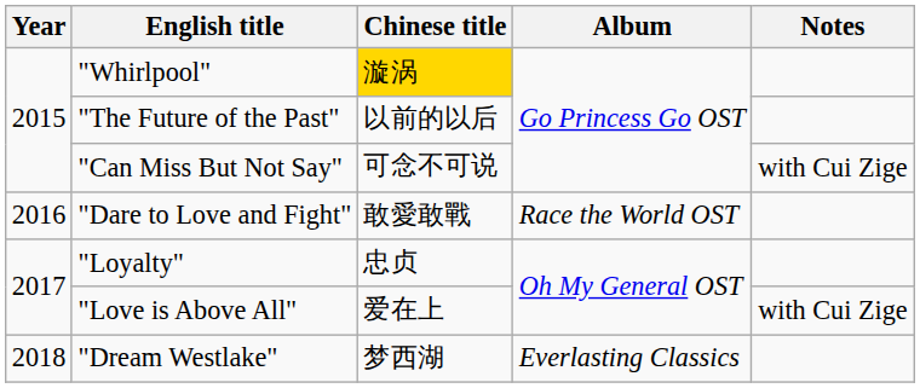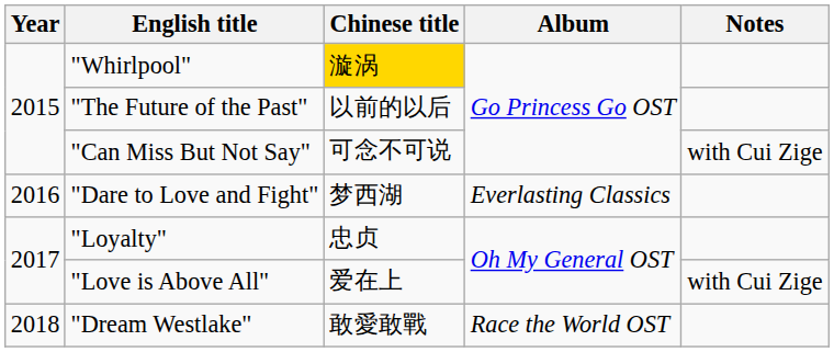 <table class="wikitable sortable">
 <tr>
 <th>Year</th>
 <th>English title</th>
 <th>Chinese title</th>
 <th>Album</th>
 <th class="unsortable">Notes</th>
 </tr>
 <tr>
 <td rowspan=3>2015</td>
 <td>"Whirlpool"</td>
 <td style="background: gold;">漩涡</td>
 <td rowspan=3><em><a href='#'>Go Princess Go</a> OST</em></td>
 <td></td>
 </tr>
 <tr>
 <td>"The Future of the Past"</td>
 <td>以前的以后</td>
 <td></td>
 </tr>
 <tr>
 <td>"Can Miss But Not Say"</td>
 <td>可念不可说</td>
 <td>with Cui Zige</td>
 </tr>
 <tr>
 <td>2016</td>
 <td>"Dare to Love and Fight"</td>
-<td>敢愛敢戰</td>
-<td><em>Race the World OST</em></td>
+<td>梦西湖</td>
+<td><em>Everlasting Classics</em></td>
 <td></td>
 </tr>
 <tr>
 <td rowspan=2>2017</td>
 <td>"Loyalty"</td>
 <td>忠贞</td>
 <td rowspan=2><em><a href='#'>Oh My General</a> OST</em></td>
 <td></td>
 </tr>
 <tr>
 <td>"Love is Above All"</td>
 <td>爱在上</td>
 <td>with Cui Zige</td>
 </tr>
 <tr>
 <td>2018</td>
 <td>"Dream Westlake"</td>
-<td>梦西湖</td>
-<td><em>Everlasting Classics</em></td>
+<td>敢愛敢戰</td>
+<td><em>Race the World OST</em></td>
 <td></td>
 </tr>
 </table>
